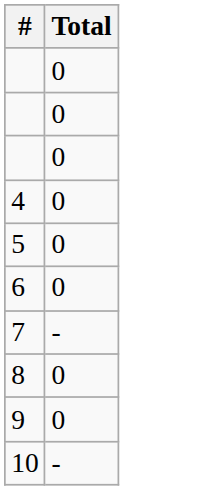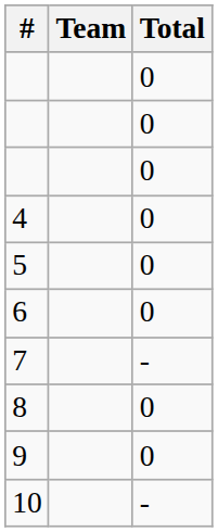 <table class="wikitable">
 <tr>
 <th>#</th>
+<th>Team</th>
 <th>Total</th>
 </tr>
 <tr>
+<td></td>
+<td><strong></strong></td>
+<td>0</td>
+</tr>
+<tr>
+<td></td>
 <td></td>
 <td>0</td>
 </tr>
 <tr>
 <td></td>
-<td>0</td>
-</tr>
-<tr>
 <td></td>
 <td>0</td>
 </tr>
 <tr>
 <td>4</td>
+<td></td>
 <td>0</td>
 </tr>
 <tr>
 <td>5</td>
+<td></td>
 <td>0</td>
 </tr>
 <tr>
 <td>6</td>
+<td></td>
 <td>0</td>
 </tr>
 <tr>
 <td>7</td>
+<td></td>
 <td>-</td>
 </tr>
 <tr>
 <td>8</td>
+<td></td>
 <td>0</td>
 </tr>
 <tr>
 <td>9</td>
+<td></td>
 <td>0</td>
 </tr>
 <tr>
 <td>10</td>
+<td></td>
 <td>-</td>
 </tr>
 </table>
